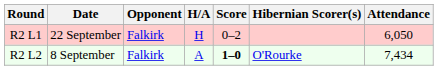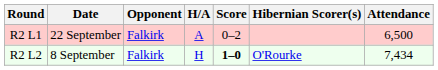 <table class="wikitable" style="text-align:center">
 <tr>
 <th>Round</th>
 <th>Date</th>
 <th>Opponent</th>
 <th>H/A</th>
 <th>Score</th>
 <th>Hibernian Scorer(s)</th>
 <th>Attendance</th>
 </tr>
 <tr bgcolor=#FFCCCC>
 <td>R2 L1</td>
 <td align=left>22 September</td>
 <td align=left><a href='#'>Falkirk</a></td>
-<td><a href='#'>H</a></td>
+<td><a href='#'>A</a></td>
 <td>0–2</td>
 <td align=left></td>
-<td>6,050</td>
+<td>6,500</td>
 </tr>
 <tr bgcolor=#EEFFEE>
 <td>R2 L2</td>
 <td align=left>8 September</td>
 <td align=left><a href='#'>Falkirk</a></td>
-<td><a href='#'>A</a></td>
+<td><a href='#'>H</a></td>
 <td><strong>1–0</strong></td>
 <td align=left><a href='#'>O'Rourke</a></td>
 <td>7,434</td>
 </tr>
 </table>
